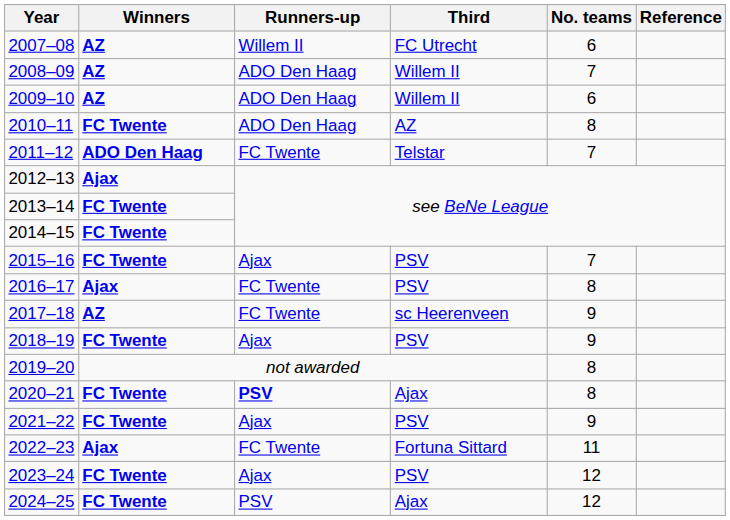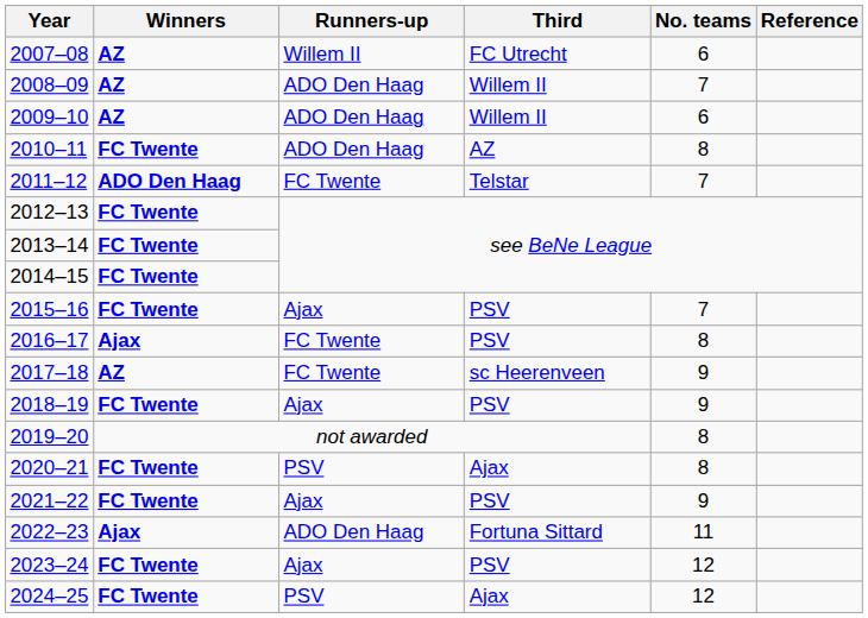 <table class="wikitable sortable">
 <tr>
 <th>Year</th>
 <th width=140px>Winners</th>
 <th width=140px>Runners-up</th>
 <th width=140px>Third</th>
 <th>No. teams</th>
 <th>Reference</th>
 </tr>
 <tr>
 <td><a href='#'>2007–08</a></td>
 <td><strong><a href='#'>AZ</a></strong></td>
 <td><a href='#'>Willem II</a></td>
 <td><a href='#'>FC Utrecht</a></td>
 <td align=center>6</td>
 <td></td>
 </tr>
 <tr>
 <td><a href='#'>2008–09</a></td>
 <td><strong><a href='#'>AZ</a></strong></td>
 <td><a href='#'>ADO Den Haag</a></td>
 <td><a href='#'>Willem II</a></td>
 <td align=center>7</td>
 <td></td>
 </tr>
 <tr>
 <td><a href='#'>2009–10</a></td>
 <td><strong><a href='#'>AZ</a></strong></td>
 <td><a href='#'>ADO Den Haag</a></td>
 <td><a href='#'>Willem II</a></td>
 <td align=center>6</td>
 <td></td>
 </tr>
 <tr>
 <td><a href='#'>2010–11</a></td>
 <td><strong><a href='#'>FC Twente</a></strong></td>
 <td><a href='#'>ADO Den Haag</a></td>
 <td><a href='#'>AZ</a></td>
 <td align=center>8</td>
 <td></td>
 </tr>
 <tr>
 <td><a href='#'>2011–12</a></td>
 <td><strong><a href='#'>ADO Den Haag</a></strong></td>
 <td><a href='#'>FC Twente</a></td>
 <td><a href='#'>Telstar</a></td>
 <td align=center>7</td>
 <td></td>
 </tr>
 <tr>
 <td>2012–13</td>
-<td><strong><a href='#'>Ajax</a></strong></td>
+<td><strong><a href='#'>FC Twente</a></strong></td>
 <td colspan="4" rowspan="3" align="center"><em>see <a href='#'>BeNe League</a></em></td>
 </tr>
 <tr>
 <td>2013–14</td>
 <td><strong><a href='#'>FC Twente</a></strong></td>
 </tr>
 <tr>
 <td>2014–15</td>
 <td><strong><a href='#'>FC Twente</a></strong></td>
 </tr>
 <tr>
 <td><a href='#'>2015–16</a></td>
 <td><strong><a href='#'>FC Twente</a></strong></td>
 <td><a href='#'>Ajax</a></td>
 <td><a href='#'>PSV</a></td>
 <td align=center>7</td>
 <td></td>
 </tr>
 <tr>
 <td><a href='#'>2016–17</a></td>
 <td><strong><a href='#'>Ajax</a></strong></td>
 <td><a href='#'>FC Twente</a></td>
 <td><a href='#'>PSV</a></td>
 <td align=center>8</td>
 <td></td>
 </tr>
 <tr>
 <td><a href='#'>2017–18</a></td>
 <td><strong><a href='#'>AZ</a></strong></td>
 <td><a href='#'>FC Twente</a></td>
 <td><a href='#'>sc Heerenveen</a></td>
 <td align=center>9</td>
 <td></td>
 </tr>
 <tr>
 <td><a href='#'>2018–19</a></td>
 <td><strong><a href='#'>FC Twente</a></strong></td>
 <td><a href='#'>Ajax</a></td>
 <td><a href='#'>PSV</a></td>
 <td align=center>9</td>
 <td></td>
 </tr>
 <tr>
 <td><a href='#'>2019–20</a></td>
 <td colspan="3" align="center"><em>not awarded</em></td>
 <td align=center>8</td>
 <td></td>
 </tr>
 <tr>
 <td><a href='#'>2020–21</a></td>
 <td><strong><a href='#'>FC Twente</a></strong></td>
-<td><strong><a href='#'>PSV</a></strong></td>
+<td><a href='#'>PSV</a></td>
 <td><a href='#'>Ajax</a></td>
 <td align=center>8</td>
 <td></td>
 </tr>
 <tr>
 <td><a href='#'>2021–22</a></td>
 <td><strong><a href='#'>FC Twente</a></strong></td>
 <td><a href='#'>Ajax</a></td>
 <td><a href='#'>PSV</a></td>
 <td align=center>9</td>
 <td></td>
 </tr>
 <tr>
 <td><a href='#'>2022–23</a></td>
 <td><strong><a href='#'>Ajax</a></strong></td>
-<td><a href='#'>FC Twente</a></td>
+<td><a href='#'>ADO Den Haag</a></td>
 <td><a href='#'>Fortuna Sittard</a></td>
 <td align=center>11</td>
 <td></td>
 </tr>
 <tr>
 <td><a href='#'>2023–24</a></td>
 <td><a href='#'><strong>FC Twente</strong></a></td>
 <td><a href='#'>Ajax</a></td>
 <td><a href='#'>PSV</a></td>
 <td align=center>12</td>
 <td></td>
 </tr>
 <tr>
 <td><a href='#'>2024–25</a></td>
 <td><a href='#'><strong>FC Twente</strong></a></td>
 <td><a href='#'>PSV</a></td>
 <td><a href='#'>Ajax</a></td>
 <td align="center">12</td>
 <td></td>
 </tr>
 </table>
